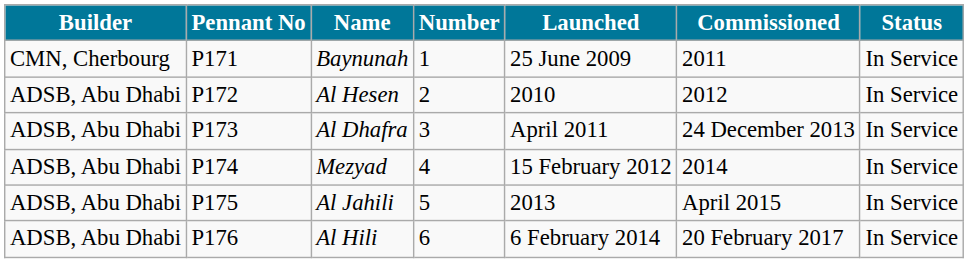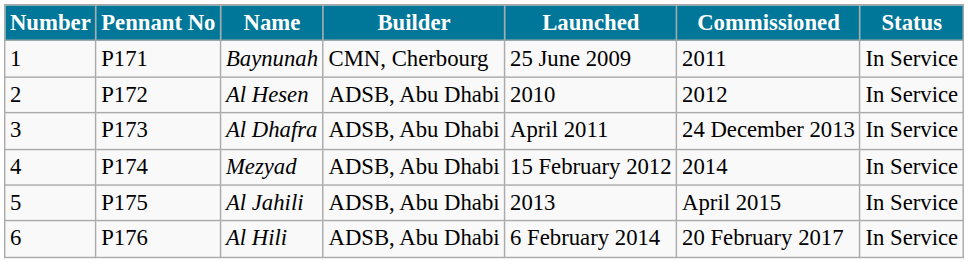 <table class="wikitable">
 <tr>
-<th style="background:#079;color:#fff;">Builder</th>
+<th style="background:#079;color:#fff;">Number</th>
 <th style="background:#079;color:#fff;">Pennant No</th>
 <th style="background:#079;color:#fff;">Name</th>
-<th style="background:#079;color:#fff;">Number</th>
+<th style="background:#079;color:#fff;">Builder</th>
 <th style="background:#079;color:#fff;">Launched</th>
 <th style="background:#079;color:#fff;">Commissioned</th>
 <th style="background:#079;color:#fff;">Status</th>
 </tr>
 <tr>
-<td>CMN, Cherbourg</td>
+<td>1</td>
 <td>P171</td>
 <td><em>Baynunah</em></td>
-<td>1</td>
+<td>CMN, Cherbourg</td>
 <td>25 June 2009</td>
 <td>2011</td>
 <td>In Service</td>
 </tr>
 <tr>
-<td>ADSB, Abu Dhabi</td>
+<td>2</td>
 <td>P172</td>
 <td><em>Al Hesen</em></td>
-<td>2</td>
+<td>ADSB, Abu Dhabi</td>
 <td>2010</td>
 <td>2012</td>
 <td>In Service</td>
 </tr>
 <tr>
-<td>ADSB, Abu Dhabi</td>
+<td>3</td>
 <td>P173</td>
 <td><em>Al Dhafra</em></td>
-<td>3</td>
+<td>ADSB, Abu Dhabi</td>
 <td>April 2011</td>
 <td>24 December 2013</td>
 <td>In Service</td>
 </tr>
 <tr>
-<td>ADSB, Abu Dhabi</td>
+<td>4</td>
 <td>P174</td>
 <td><em>Mezyad</em></td>
-<td>4</td>
+<td>ADSB, Abu Dhabi</td>
 <td>15 February 2012</td>
 <td>2014</td>
 <td>In Service</td>
 </tr>
 <tr>
-<td>ADSB, Abu Dhabi</td>
+<td>5</td>
 <td>P175</td>
 <td><em>Al Jahili</em></td>
-<td>5</td>
+<td>ADSB, Abu Dhabi</td>
 <td>2013</td>
 <td>April 2015</td>
 <td>In Service</td>
 </tr>
 <tr>
-<td>ADSB, Abu Dhabi</td>
+<td>6</td>
 <td>P176</td>
 <td><em>Al Hili </em></td>
-<td>6</td>
+<td>ADSB, Abu Dhabi</td>
 <td>6 February 2014</td>
 <td>20 February 2017</td>
 <td>In Service</td>
 </tr>
 </table>
